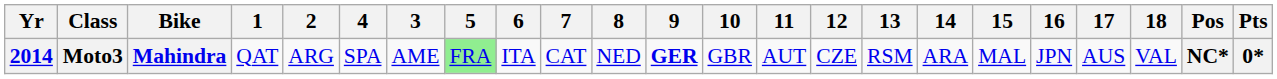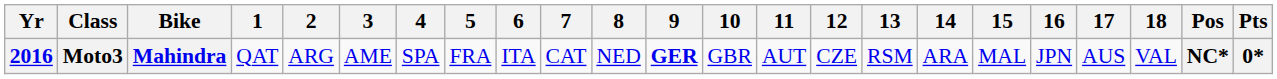 <table class="wikitable" style="text-align:center">
 <tr>
 <th>Yr</th>
 <th>Class</th>
 <th>Bike</th>
 <th>1</th>
 <th>2</th>
+<th>3</th>
 <th>4</th>
-<th>3</th>
 <th>5</th>
 <th>6</th>
 <th>7</th>
 <th>8</th>
 <th>9</th>
 <th>10</th>
 <th>11</th>
 <th>12</th>
 <th>13</th>
 <th>14</th>
 <th>15</th>
 <th>16</th>
 <th>17</th>
 <th>18</th>
 <th>Pos</th>
 <th>Pts</th>
 </tr>
 <tr>
-<th align="left"><a href='#'>2014</a></th>
+<th align="left"><a href='#'>2016</a></th>
 <th align="left">Moto3</th>
 <th align="left"><a href='#'>Mahindra</a></th>
 <td><a href='#'>QAT</a><br><small></small></td>
 <td><a href='#'>ARG</a><br><small></small></td>
+<td><a href='#'>AME</a><br><small></small></td>
 <td><a href='#'>SPA</a><br><small></small></td>
-<td><a href='#'>AME</a><br><small></small></td>
-<td style="background: lightgreen;"><a href='#'>FRA</a><br><small></small></td>
+<td><a href='#'>FRA</a><br><small></small></td>
 <td><a href='#'>ITA</a><br><small></small></td>
 <td><a href='#'>CAT</a><br><small></small></td>
 <td><a href='#'>NED</a><br><small></small></td>
 <td><strong><a href='#'>GER</a><br><small></small></strong></td>
 <td><a href='#'>GBR</a><br><small></small></td>
 <td><a href='#'>AUT</a><br><small></small></td>
 <td><a href='#'>CZE</a><br><small></small></td>
 <td><a href='#'>RSM</a><br><small></small></td>
 <td><a href='#'>ARA</a><br><small></small></td>
 <td><a href='#'>MAL</a><br><small></small></td>
 <td><a href='#'>JPN</a><br><small></small></td>
 <td><a href='#'>AUS</a><br><small></small></td>
 <td><a href='#'>VAL</a><br><small></small></td>
 <th>NC*</th>
 <th>0*</th>
 </tr>
 </table>
